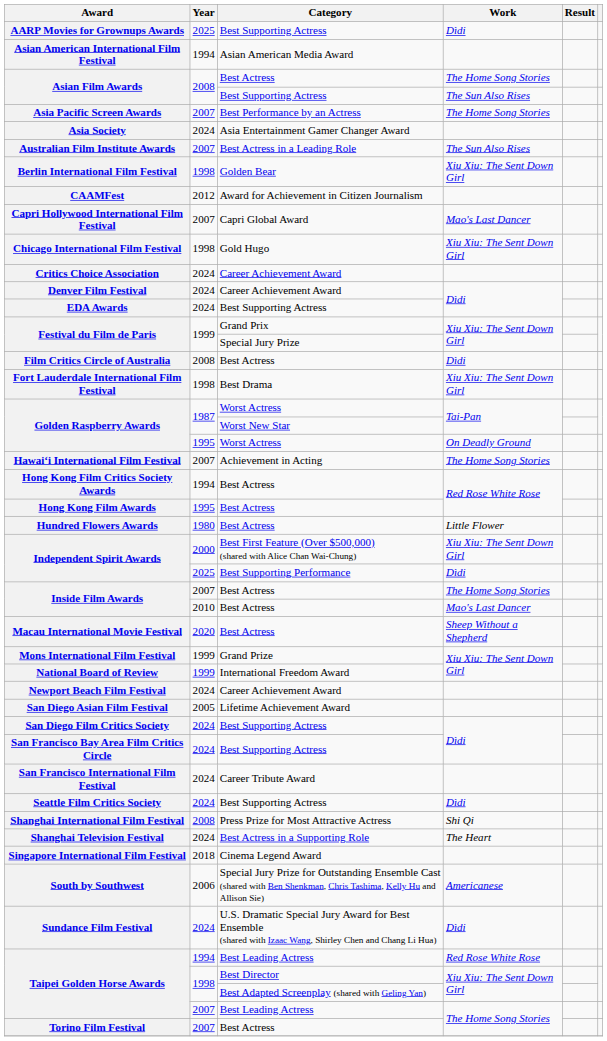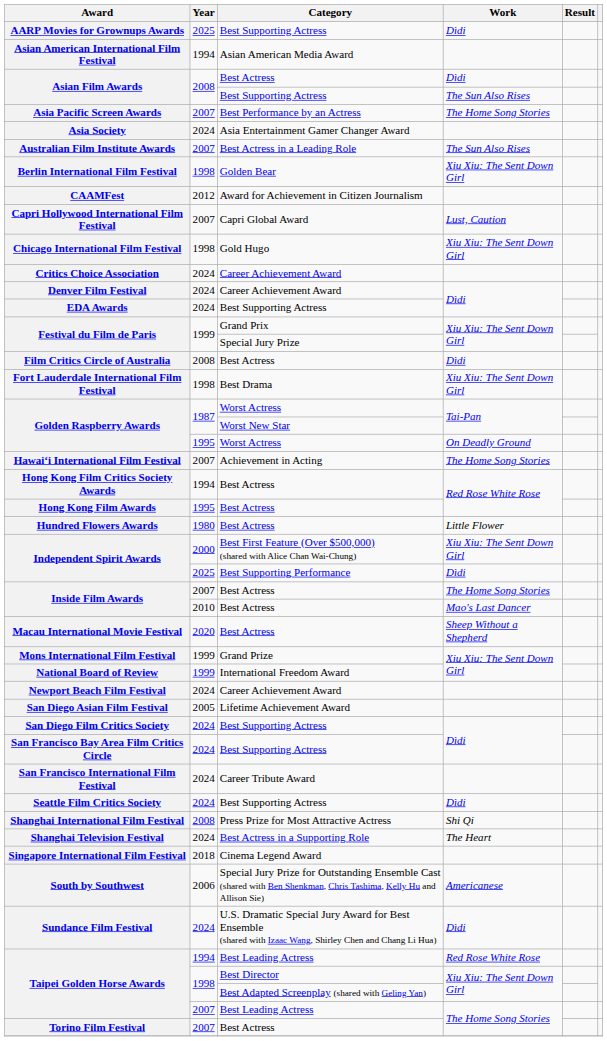 <table class="wikitable sortable plainrowheaders">
 <tr>
 <th>Award</th>
 <th>Year</th>
 <th>Category</th>
 <th>Work</th>
 <th>Result</th>
 <th class="unsortable"></th>
 </tr>
 <tr>
 <th scope="row"><a href='#'>AARP Movies for Grownups Awards</a></th>
 <td><a href='#'>2025</a></td>
 <td><a href='#'>Best Supporting Actress</a></td>
 <td><em><a href='#'>Dìdi</a></em></td>
 <td></td>
 <td></td>
 </tr>
 <tr>
 <th scope="row"><a href='#'>Asian American International Film Festival</a></th>
 <td>1994</td>
 <td>Asian American Media Award</td>
 <td></td>
 <td></td>
 <td></td>
 </tr>
 <tr>
 <th scope="row" rowspan="2"><a href='#'>Asian Film Awards</a></th>
 <td rowspan="2"><a href='#'>2008</a></td>
 <td><a href='#'>Best Actress</a></td>
-<td><em><a href='#'>The Home Song Stories</a></em></td>
+<td><em><a href='#'>Dìdi</a></em></td>
 <td></td>
 <td></td>
 </tr>
 <tr>
 <td><a href='#'>Best Supporting Actress</a></td>
 <td><em><a href='#'>The Sun Also Rises</a></em></td>
 <td></td>
 <td></td>
 </tr>
 <tr>
 <th scope="row"><a href='#'>Asia Pacific Screen Awards</a></th>
 <td><a href='#'>2007</a></td>
 <td><a href='#'>Best Performance by an Actress</a></td>
 <td><em><a href='#'>The Home Song Stories</a></em></td>
 <td></td>
 <td></td>
 </tr>
 <tr>
 <th scope="row"><a href='#'>Asia Society</a></th>
 <td>2024</td>
 <td>Asia Entertainment Gamer Changer Award</td>
 <td></td>
 <td></td>
 <td></td>
 </tr>
 <tr>
 <th scope="row"><a href='#'>Australian Film Institute Awards</a></th>
 <td><a href='#'>2007</a></td>
 <td><a href='#'>Best Actress in a Leading Role</a></td>
 <td><em><a href='#'>The Sun Also Rises</a></em></td>
 <td></td>
 <td></td>
 </tr>
 <tr>
 <th scope="row"><a href='#'>Berlin International Film Festival</a></th>
 <td><a href='#'>1998</a></td>
 <td><a href='#'>Golden Bear</a></td>
 <td><em><a href='#'>Xiu Xiu: The Sent Down Girl</a></em></td>
 <td></td>
 <td></td>
 </tr>
 <tr>
 <th scope="row"><a href='#'>CAAMFest</a></th>
 <td>2012</td>
 <td>Award for Achievement in Citizen Journalism</td>
 <td></td>
 <td></td>
 <td></td>
 </tr>
 <tr>
 <th scope="row"><a href='#'>Capri Hollywood International Film Festival</a></th>
 <td>2007</td>
 <td>Capri Global Award</td>
-<td><em><a href='#'>Mao's Last Dancer</a></em></td>
+<td><em><a href='#'>Lust, Caution</a></em></td>
 <td></td>
 <td></td>
 </tr>
 <tr>
 <th scope="row"><a href='#'>Chicago International Film Festival</a></th>
 <td>1998</td>
 <td>Gold Hugo</td>
 <td><em><a href='#'>Xiu Xiu: The Sent Down Girl</a></em></td>
 <td></td>
 <td></td>
 </tr>
 <tr>
 <th scope="row"><a href='#'>Critics Choice Association</a></th>
 <td>2024</td>
 <td><a href='#'>Career Achievement Award</a></td>
 <td></td>
 <td></td>
 <td></td>
 </tr>
 <tr>
 <th scope="row"><a href='#'>Denver Film Festival</a></th>
 <td>2024</td>
 <td>Career Achievement Award</td>
 <td rowspan="2"><em><a href='#'>Dìdi</a></em></td>
 <td></td>
 <td></td>
 </tr>
 <tr>
 <th scope="row"><a href='#'>EDA Awards</a></th>
 <td>2024</td>
 <td>Best Supporting Actress</td>
 <td></td>
 <td></td>
 </tr>
 <tr>
 <th scope="row" rowspan="2"><a href='#'>Festival du Film de Paris</a></th>
 <td rowspan="2">1999</td>
 <td>Grand Prix</td>
 <td rowspan="2"><em><a href='#'>Xiu Xiu: The Sent Down Girl</a></em></td>
 <td></td>
 <td rowspan="2"></td>
 </tr>
 <tr>
 <td>Special Jury Prize</td>
 <td></td>
 </tr>
 <tr>
 <th scope="row"><a href='#'>Film Critics Circle of Australia</a></th>
 <td>2008</td>
 <td>Best Actress</td>
 <td><em><a href='#'>Dìdi</a></em></td>
 <td></td>
 <td></td>
 </tr>
 <tr>
 <th scope="row"><a href='#'>Fort Lauderdale International Film Festival</a></th>
 <td>1998</td>
 <td>Best Drama</td>
 <td><em><a href='#'>Xiu Xiu: The Sent Down Girl</a></em></td>
 <td></td>
 <td></td>
 </tr>
 <tr>
 <th scope="row" rowspan="3"><a href='#'>Golden Raspberry Awards</a></th>
 <td rowspan="2"><a href='#'>1987</a></td>
 <td><a href='#'>Worst Actress</a></td>
 <td rowspan="2"><em><a href='#'>Tai-Pan</a></em></td>
 <td></td>
 <td rowspan="2"></td>
 </tr>
 <tr>
 <td><a href='#'>Worst New Star</a></td>
 <td></td>
 </tr>
 <tr>
 <td><a href='#'>1995</a></td>
 <td><a href='#'>Worst Actress</a></td>
 <td><em><a href='#'>On Deadly Ground</a></em></td>
 <td></td>
 <td></td>
 </tr>
 <tr>
 <th scope="row"><a href='#'>Hawaiʻi International Film Festival</a></th>
 <td>2007</td>
 <td>Achievement in Acting</td>
 <td><em><a href='#'>The Home Song Stories</a></em></td>
 <td></td>
 <td></td>
 </tr>
 <tr>
 <th scope="row"><a href='#'>Hong Kong Film Critics Society Awards</a></th>
 <td>1994</td>
 <td>Best Actress</td>
 <td rowspan="2"><em><a href='#'>Red Rose White Rose</a></em></td>
 <td></td>
 <td></td>
 </tr>
 <tr>
 <th scope="row"><a href='#'>Hong Kong Film Awards</a></th>
 <td><a href='#'>1995</a></td>
 <td><a href='#'>Best Actress</a></td>
 <td></td>
 <td></td>
 </tr>
 <tr>
 <th scope="row"><a href='#'>Hundred Flowers Awards</a></th>
 <td><a href='#'>1980</a></td>
 <td><a href='#'>Best Actress</a></td>
 <td><em>Little Flower</em></td>
 <td></td>
 <td></td>
 </tr>
 <tr>
 <th scope="row" rowspan="2"><a href='#'>Independent Spirit Awards</a></th>
 <td><a href='#'>2000</a></td>
 <td><a href='#'>Best First Feature (Over $500,000)</a> <br> <small>(shared with Alice Chan Wai-Chung)</small></td>
 <td><em><a href='#'>Xiu Xiu: The Sent Down Girl</a></em></td>
 <td></td>
 <td></td>
 </tr>
 <tr>
 <td><a href='#'>2025</a></td>
 <td><a href='#'>Best Supporting Performance</a></td>
 <td><em><a href='#'>Dìdi</a></em></td>
 <td></td>
 <td></td>
 </tr>
 <tr>
 <th scope="row" rowspan="2"><a href='#'>Inside Film Awards</a></th>
 <td>2007</td>
 <td>Best Actress</td>
 <td><em><a href='#'>The Home Song Stories</a></em></td>
 <td></td>
 <td></td>
 </tr>
 <tr>
 <td>2010</td>
 <td>Best Actress</td>
 <td><em><a href='#'>Mao's Last Dancer</a></em></td>
 <td></td>
 <td></td>
 </tr>
 <tr>
 <th scope="row"><a href='#'>Macau International Movie Festival</a></th>
 <td><a href='#'>2020</a></td>
 <td><a href='#'>Best Actress</a></td>
 <td><em><a href='#'>Sheep Without a Shepherd</a></em></td>
 <td></td>
 <td></td>
 </tr>
 <tr>
 <th scope="row"><a href='#'>Mons International Film Festival</a></th>
 <td>1999</td>
 <td>Grand Prize</td>
 <td rowspan="2"><em><a href='#'>Xiu Xiu: The Sent Down Girl</a></em></td>
 <td></td>
 <td></td>
 </tr>
 <tr>
 <th scope="row"><a href='#'>National Board of Review</a></th>
 <td><a href='#'>1999</a></td>
 <td>International Freedom Award</td>
 <td></td>
 <td></td>
 </tr>
 <tr>
 <th scope="row"><a href='#'>Newport Beach Film Festival</a></th>
 <td>2024</td>
 <td>Career Achievement Award</td>
 <td></td>
 <td></td>
 <td></td>
 </tr>
 <tr>
 <th scope="row"><a href='#'>San Diego Asian Film Festival</a></th>
 <td>2005</td>
 <td>Lifetime Achievement Award</td>
 <td></td>
 <td></td>
 <td></td>
 </tr>
 <tr>
 <th scope="row"><a href='#'>San Diego Film Critics Society</a></th>
 <td><a href='#'>2024</a></td>
 <td><a href='#'>Best Supporting Actress</a></td>
 <td rowspan="2"><em><a href='#'>Dìdi</a></em></td>
 <td></td>
 <td></td>
 </tr>
 <tr>
 <th scope="row"><a href='#'>San Francisco Bay Area Film Critics Circle</a></th>
 <td><a href='#'>2024</a></td>
 <td><a href='#'>Best Supporting Actress</a></td>
 <td></td>
 <td></td>
 </tr>
 <tr>
 <th scope="row"><a href='#'>San Francisco International Film Festival</a></th>
 <td>2024</td>
 <td>Career Tribute Award</td>
 <td></td>
 <td></td>
 <td></td>
 </tr>
 <tr>
 <th scope="row"><a href='#'>Seattle Film Critics Society</a></th>
 <td><a href='#'>2024</a></td>
 <td>Best Supporting Actress</td>
 <td><em><a href='#'>Dìdi</a></em></td>
 <td></td>
 <td></td>
 </tr>
 <tr>
 <th scope="row"><a href='#'>Shanghai International Film Festival</a></th>
 <td><a href='#'>2008</a></td>
 <td>Press Prize for Most Attractive Actress</td>
 <td><em>Shi Qi</em></td>
 <td></td>
 <td></td>
 </tr>
 <tr>
 <th scope="row"><a href='#'>Shanghai Television Festival</a></th>
 <td>2024</td>
 <td><a href='#'>Best Actress in a Supporting Role</a></td>
 <td><em>The Heart</em></td>
 <td></td>
 <td></td>
 </tr>
 <tr>
 <th scope="row"><a href='#'>Singapore International Film Festival</a></th>
 <td>2018</td>
 <td>Cinema Legend Award</td>
 <td></td>
 <td></td>
 <td></td>
 </tr>
 <tr>
 <th scope="row"><a href='#'>South by Southwest</a></th>
 <td>2006</td>
 <td>Special Jury Prize for Outstanding Ensemble Cast <br> <small>(shared with <a href='#'>Ben Shenkman</a>, <a href='#'>Chris Tashima</a>, <a href='#'>Kelly Hu</a> and Allison Sie)</small></td>
 <td><em><a href='#'>Americanese</a></em></td>
 <td></td>
 <td></td>
 </tr>
 <tr>
 <th scope="row"><a href='#'>Sundance Film Festival</a></th>
 <td><a href='#'>2024</a></td>
 <td>U.S. Dramatic Special Jury Award for Best Ensemble <br> <small>(shared with <a href='#'>Izaac Wang</a>, Shirley Chen and Chang Li Hua)</small></td>
 <td><em><a href='#'>Dìdi</a></em></td>
 <td></td>
 <td></td>
 </tr>
 <tr>
 <th scope="row" rowspan="4"><a href='#'>Taipei Golden Horse Awards</a></th>
 <td><a href='#'>1994</a></td>
 <td><a href='#'>Best Leading Actress</a></td>
 <td><em><a href='#'>Red Rose White Rose</a></em></td>
 <td></td>
 <td></td>
 </tr>
 <tr>
 <td rowspan="2"><a href='#'>1998</a></td>
 <td><a href='#'>Best Director</a></td>
 <td rowspan="2"><em><a href='#'>Xiu Xiu: The Sent Down Girl</a></em></td>
 <td></td>
 <td rowspan="2"></td>
 </tr>
 <tr>
 <td><a href='#'>Best Adapted Screenplay</a> <small>(shared with <a href='#'>Geling Yan</a>)</small></td>
 <td></td>
 </tr>
 <tr>
 <td><a href='#'>2007</a></td>
 <td><a href='#'>Best Leading Actress</a></td>
 <td rowspan="2"><em><a href='#'>The Home Song Stories</a></em></td>
 <td></td>
 <td></td>
 </tr>
 <tr>
 <th scope="row"><a href='#'>Torino Film Festival</a></th>
 <td><a href='#'>2007</a></td>
 <td>Best Actress</td>
 <td></td>
 <td></td>
 </tr>
 <tr>
 </tr>
 </table>
